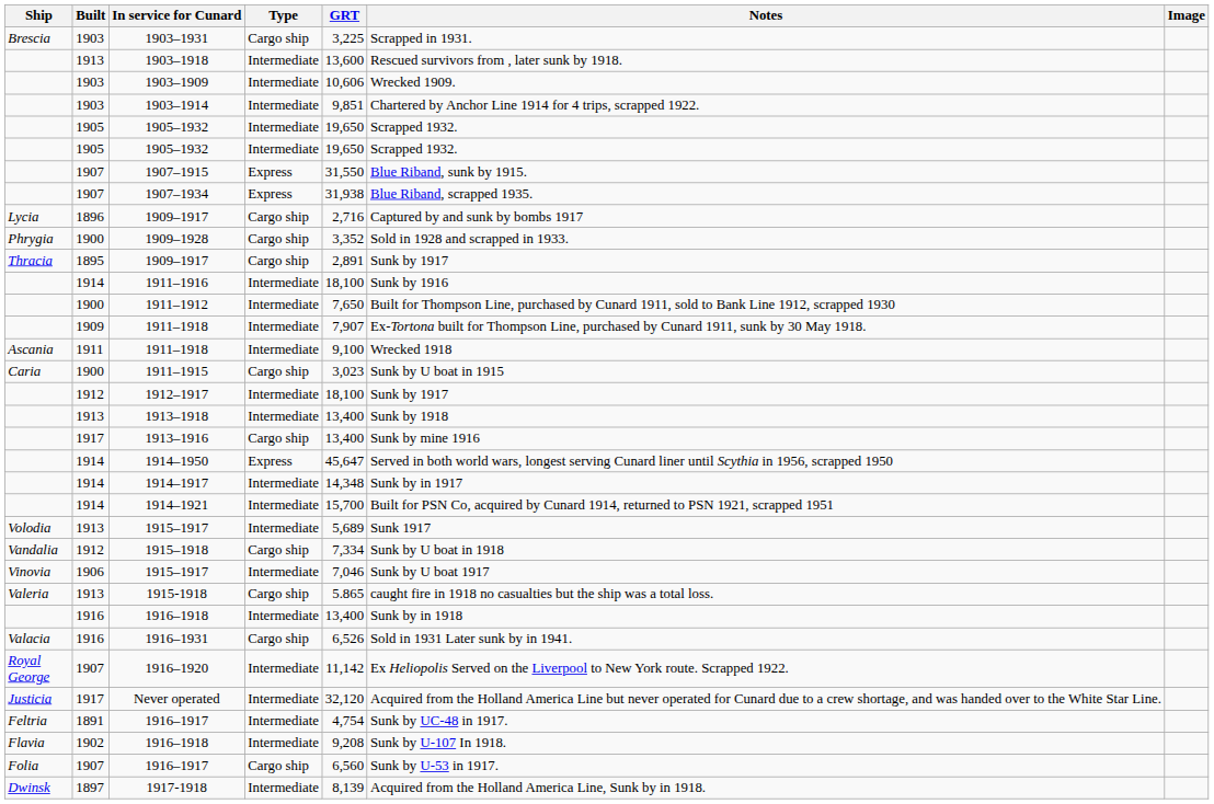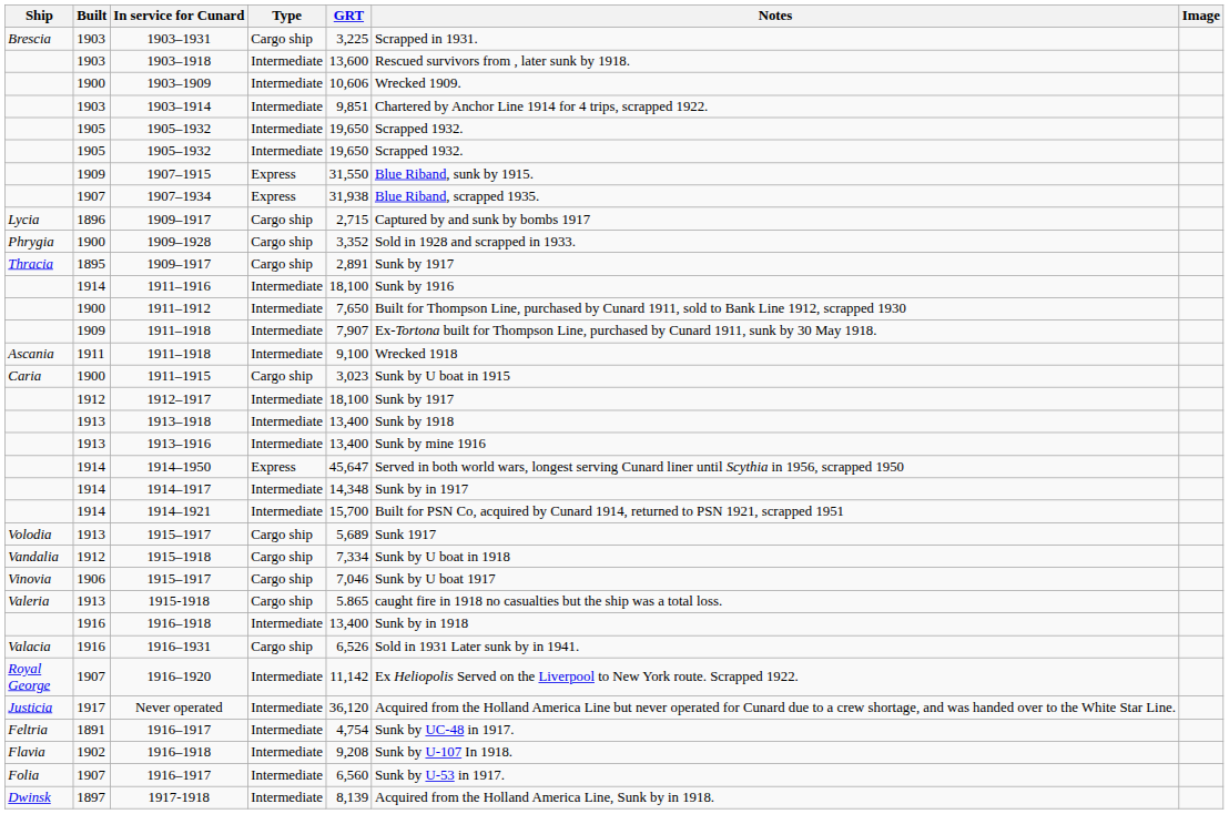 <table class="wikitable sortable">
 <tr>
 <th width=70px>Ship</th>
 <th>Built</th>
 <th>In service for Cunard</th>
 <th>Type</th>
 <th><a href='#'>GRT</a></th>
 <th class="unsortable">Notes</th>
 <th class="unsortable">Image</th>
 </tr>
 <tr>
 <td><em> Brescia </em></td>
 <td>1903</td>
 <td style="text-align:Center;">1903–1931</td>
 <td>Cargo ship</td>
 <td style="text-align:Right;">3,225</td>
 <td>Scrapped in 1931.</td>
 <td></td>
 </tr>
 <tr>
 <td></td>
-<td>1913</td>
+<td>1903</td>
 <td style="text-align:Center;">1903–1918</td>
 <td>Intermediate</td>
 <td style="text-align:Right;">13,600</td>
 <td>Rescued survivors from , later sunk by  1918.</td>
 <td></td>
 </tr>
 <tr>
 <td></td>
-<td>1903</td>
+<td>1900</td>
 <td style="text-align:Center;">1903–1909</td>
 <td>Intermediate</td>
 <td style="text-align:Right;">10,606</td>
 <td>Wrecked 1909.</td>
 <td></td>
 </tr>
 <tr>
 <td></td>
 <td>1903</td>
 <td style="text-align:Center;">1903–1914</td>
 <td>Intermediate</td>
 <td style="text-align:Right;">9,851</td>
 <td>Chartered by Anchor Line 1914 for 4 trips, scrapped 1922.</td>
 <td></td>
 </tr>
 <tr>
 <td></td>
 <td>1905</td>
 <td style="text-align:Center;">1905–1932</td>
 <td>Intermediate</td>
 <td style="text-align:Right;">19,650</td>
 <td>Scrapped 1932.</td>
 <td></td>
 </tr>
 <tr>
 <td></td>
 <td>1905</td>
 <td style="text-align:Center;">1905–1932</td>
 <td>Intermediate</td>
 <td style="text-align:Right;">19,650</td>
 <td>Scrapped 1932.</td>
 <td></td>
 </tr>
 <tr>
 <td></td>
-<td>1907</td>
+<td>1909</td>
 <td style="text-align:Center;">1907–1915</td>
 <td>Express</td>
 <td style="text-align:Right;">31,550</td>
 <td><a href='#'>Blue Riband</a>, sunk by  1915.</td>
 <td></td>
 </tr>
 <tr>
 <td></td>
 <td>1907</td>
 <td style="text-align:Center;">1907–1934</td>
 <td>Express</td>
 <td style="text-align:Right;">31,938</td>
 <td><a href='#'>Blue Riband</a>, scrapped 1935.</td>
 <td></td>
 </tr>
 <tr>
 <td><em> Lycia </em></td>
 <td>1896</td>
 <td style="text-align:Center;">1909–1917</td>
 <td>Cargo ship</td>
-<td style="text-align:Right;">2,716</td>
+<td style="text-align:Right;">2,715</td>
 <td>Captured by  and sunk by bombs 1917</td>
 <td></td>
 </tr>
 <tr>
 <td><em> Phrygia </em></td>
 <td>1900</td>
 <td style="text-align:Center;">1909–1928</td>
 <td>Cargo ship</td>
 <td style="text-align:Right;">3,352</td>
 <td>Sold in 1928 and scrapped in 1933.</td>
 <td></td>
 </tr>
 <tr>
 <td><a href='#'><em>Thracia</em></a></td>
 <td>1895</td>
 <td style="text-align:Center;">1909–1917</td>
 <td>Cargo ship</td>
 <td style="text-align:Right;">2,891</td>
 <td>Sunk by  1917</td>
 <td></td>
 </tr>
 <tr>
 <td></td>
 <td>1914</td>
 <td style="text-align:Center;">1911–1916</td>
 <td>Intermediate</td>
 <td style="text-align:Right;">18,100</td>
 <td>Sunk by  1916</td>
 <td></td>
 </tr>
 <tr>
 <td></td>
 <td>1900</td>
 <td style="text-align:Center;">1911–1912</td>
 <td>Intermediate</td>
 <td style="text-align:Right;">7,650</td>
 <td>Built for Thompson Line, purchased by Cunard 1911, sold to Bank Line 1912, scrapped 1930</td>
 <td></td>
 </tr>
 <tr>
 <td></td>
 <td>1909</td>
 <td style="text-align:Center;">1911–1918</td>
 <td>Intermediate</td>
 <td style="text-align:Right;">7,907</td>
 <td>Ex-<em>Tortona</em> built for Thompson Line, purchased by Cunard 1911, sunk by  30 May 1918.</td>
 <td></td>
 </tr>
 <tr>
 <td><em>Ascania</em></td>
 <td>1911</td>
 <td style="text-align:Center;">1911–1918</td>
 <td>Intermediate</td>
 <td style="text-align:Right;">9,100</td>
 <td>Wrecked 1918</td>
 <td></td>
 </tr>
 <tr>
 <td><em> Caria </em></td>
 <td>1900</td>
 <td style="text-align:Center;">1911–1915</td>
 <td>Cargo ship</td>
 <td style="text-align:Right;">3,023</td>
 <td>Sunk by U boat in 1915</td>
 <td></td>
 </tr>
 <tr>
 <td></td>
 <td>1912</td>
 <td style="text-align:Center;">1912–1917</td>
 <td>Intermediate</td>
 <td style="text-align:Right;">18,100</td>
 <td>Sunk by  1917</td>
 <td></td>
 </tr>
 <tr>
 <td></td>
 <td>1913</td>
 <td style="text-align:Center;">1913–1918</td>
 <td>Intermediate</td>
 <td style="text-align:Right;">13,400</td>
 <td>Sunk by  1918</td>
 <td></td>
 </tr>
 <tr>
 <td></td>
-<td>1917</td>
+<td>1913</td>
 <td style="text-align:Center;">1913–1916</td>
-<td>Cargo ship</td>
+<td>Intermediate</td>
 <td style="text-align:Right;">13,400</td>
 <td>Sunk by mine 1916</td>
 <td></td>
 </tr>
 <tr>
 <td></td>
 <td>1914</td>
 <td style="text-align:Center;">1914–1950</td>
 <td>Express</td>
 <td style="text-align:Right;">45,647</td>
 <td>Served in both world wars, longest serving Cunard liner until <em>Scythia</em> in 1956, scrapped 1950</td>
 <td></td>
 </tr>
 <tr>
 <td></td>
 <td>1914</td>
 <td style="text-align:Center;">1914–1917</td>
 <td>Intermediate</td>
 <td style="text-align:Right;">14,348</td>
 <td>Sunk by  in 1917</td>
 <td></td>
 </tr>
 <tr>
 <td></td>
 <td>1914</td>
 <td style="text-align:Center;">1914–1921</td>
 <td>Intermediate</td>
 <td style="text-align:Right;">15,700</td>
 <td>Built for PSN Co, acquired by Cunard 1914, returned to PSN 1921, scrapped 1951</td>
 <td></td>
 </tr>
 <tr>
 <td><em> Volodia </em></td>
 <td>1913</td>
 <td style="text-align:Center;">1915–1917</td>
-<td>Intermediate</td>
+<td>Cargo ship</td>
 <td style="text-align:Right;">5,689</td>
 <td>Sunk  1917</td>
 <td></td>
 </tr>
 <tr>
 <td><em> Vandalia </em></td>
 <td>1912</td>
 <td style="text-align:Center;">1915–1918</td>
 <td>Cargo ship</td>
 <td style="text-align:Right;">7,334</td>
 <td>Sunk by U boat in 1918</td>
 <td></td>
 </tr>
 <tr>
 <td><em> Vinovia </em></td>
 <td>1906</td>
 <td style="text-align:Center;">1915–1917</td>
-<td>Intermediate</td>
+<td>Cargo ship</td>
 <td style="text-align:Right;">7,046</td>
 <td>Sunk by U boat 1917</td>
 <td></td>
 </tr>
 <tr>
 <td><em>Valeria</em></td>
 <td>1913</td>
 <td style="text-align:Center;">1915-1918</td>
 <td>Cargo ship</td>
 <td style="text-align:Right;">5.865</td>
 <td>caught fire in 1918 no casualties but the ship was a total loss.</td>
 <td></td>
 </tr>
 <tr>
 <td></td>
 <td>1916</td>
 <td style="text-align:Center;">1916–1918</td>
 <td>Intermediate</td>
 <td style="text-align:Right;">13,400</td>
 <td>Sunk by  in 1918</td>
 <td></td>
 </tr>
 <tr>
 <td><em> Valacia </em></td>
 <td>1916</td>
 <td style="text-align:Center;">1916–1931</td>
 <td>Cargo ship</td>
 <td style="text-align:Right;">6,526</td>
 <td>Sold in 1931 Later sunk by  in 1941.</td>
 <td></td>
 </tr>
 <tr>
 <td><a href='#'><em>Royal George</em></a></td>
 <td>1907</td>
 <td style="text-align:Center;">1916–1920</td>
 <td>Intermediate</td>
 <td style="text-align:Right;">11,142</td>
 <td>Ex <em>Heliopolis</em> Served on the <a href='#'>Liverpool</a> to New York route. Scrapped 1922.</td>
 <td></td>
 </tr>
 <tr>
 <td><a href='#'><em>Justicia</em></a></td>
 <td>1917</td>
 <td style="text-align:Center;">Never operated</td>
 <td>Intermediate</td>
-<td style="text-align:Right;">32,120</td>
+<td style="text-align:Right;">36,120</td>
 <td>Acquired from the Holland America Line but never operated for Cunard due to a crew shortage, and was handed over to the White Star Line.</td>
 <td></td>
 </tr>
 <tr>
 <td><em>Feltria</em></td>
 <td>1891</td>
 <td style="text-align:Center;">1916–1917</td>
 <td>Intermediate</td>
 <td style="text-align:Right;">4,754</td>
 <td>Sunk by <a href='#'>UC-48</a> in 1917.</td>
 <td></td>
 </tr>
 <tr>
 <td><em>Flavia</em></td>
 <td>1902</td>
 <td style="text-align:Center;">1916–1918</td>
 <td>Intermediate</td>
 <td style="text-align:Right;">9,208</td>
 <td>Sunk by <a href='#'>U-107</a> In 1918.</td>
 <td></td>
 </tr>
 <tr>
 <td><em>Folia</em></td>
 <td>1907</td>
 <td style="text-align:Center;">1916–1917</td>
-<td>Cargo ship</td>
+<td>Intermediate</td>
 <td style="text-align:Right;">6,560</td>
 <td>Sunk by <a href='#'>U-53</a> in 1917.</td>
 <td></td>
 </tr>
 <tr>
 <td><a href='#'><em>Dwinsk</em></a></td>
 <td>1897</td>
 <td style="text-align:Center;">1917-1918</td>
 <td>Intermediate</td>
 <td style="text-align:Right;">8,139</td>
 <td>Acquired from the Holland America Line, Sunk by  in 1918.</td>
 <td></td>
 </tr>
 </table>
